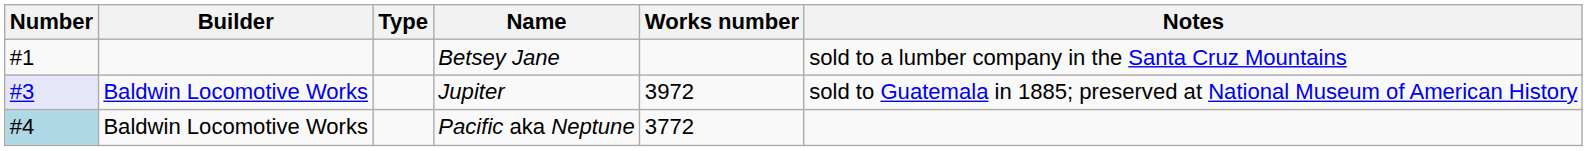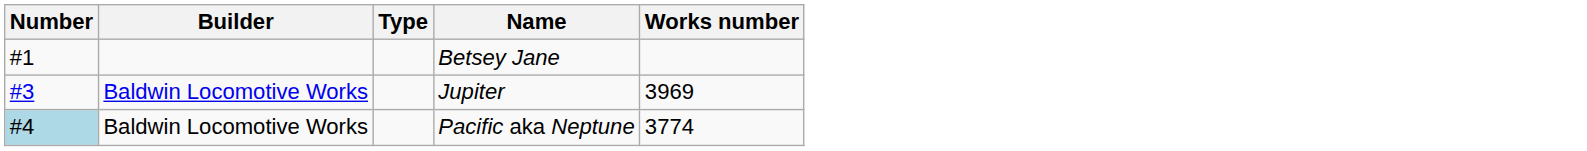 <table class="wikitable">
 <tr>
 <th>Number</th>
 <th>Builder</th>
 <th>Type</th>
 <th>Name</th>
 <th>Works number</th>
-<th>Notes</th>
 </tr>
 <tr>
 <td>#1</td>
 <td></td>
 <td></td>
 <td><em>Betsey Jane</em></td>
 <td></td>
-<td>sold to a lumber company in the <a href='#'>Santa Cruz Mountains</a></td>
 </tr>
 <tr>
-<td style="background: lavender;"><a href='#'>#3</a></td>
+<td><a href='#'>#3</a></td>
 <td><a href='#'>Baldwin Locomotive Works</a></td>
 <td></td>
 <td><em>Jupiter</em></td>
-<td>3972</td>
-<td>sold to <a href='#'>Guatemala</a> in 1885; preserved at <a href='#'>National Museum of American History</a></td>
+<td>3969</td>
 </tr>
 <tr>
 <td style="background: lightblue;">#4</td>
 <td>Baldwin Locomotive Works</td>
 <td></td>
 <td><em>Pacific</em> aka <em>Neptune</em></td>
-<td>3772</td>
-<td></td>
+<td>3774</td>
 </tr>
 </table>
